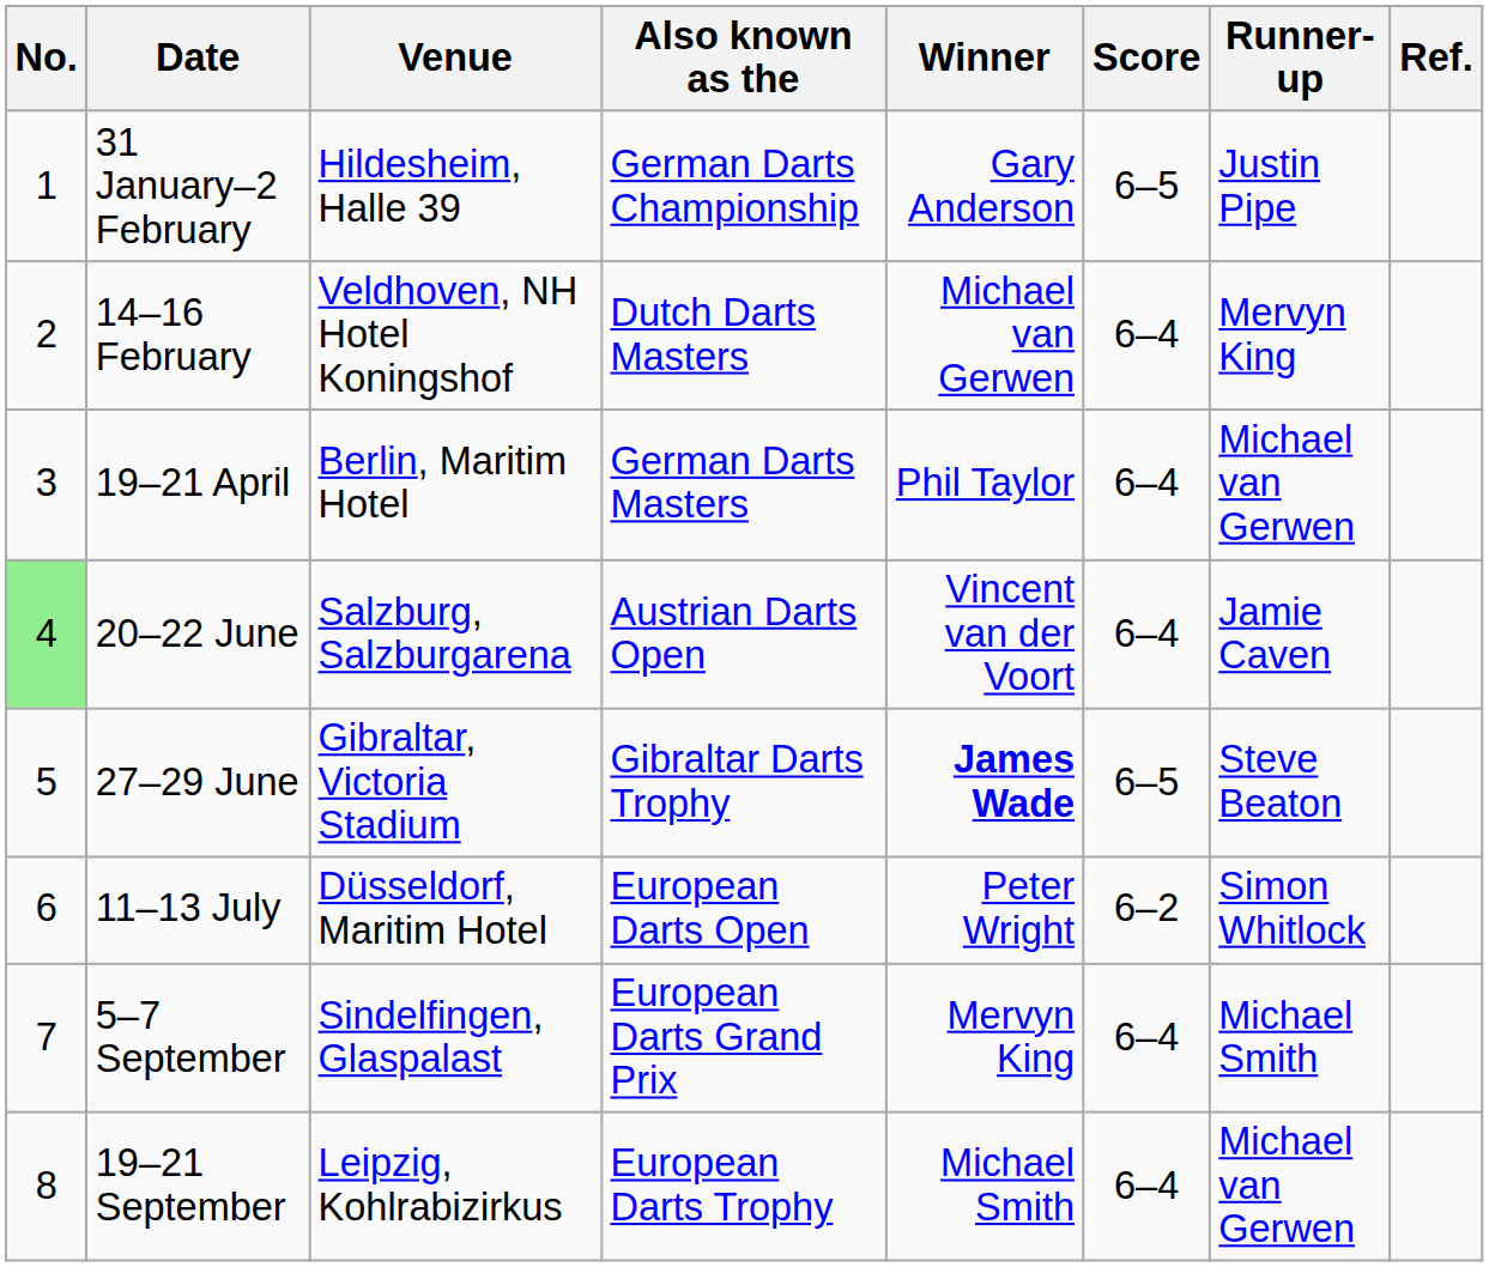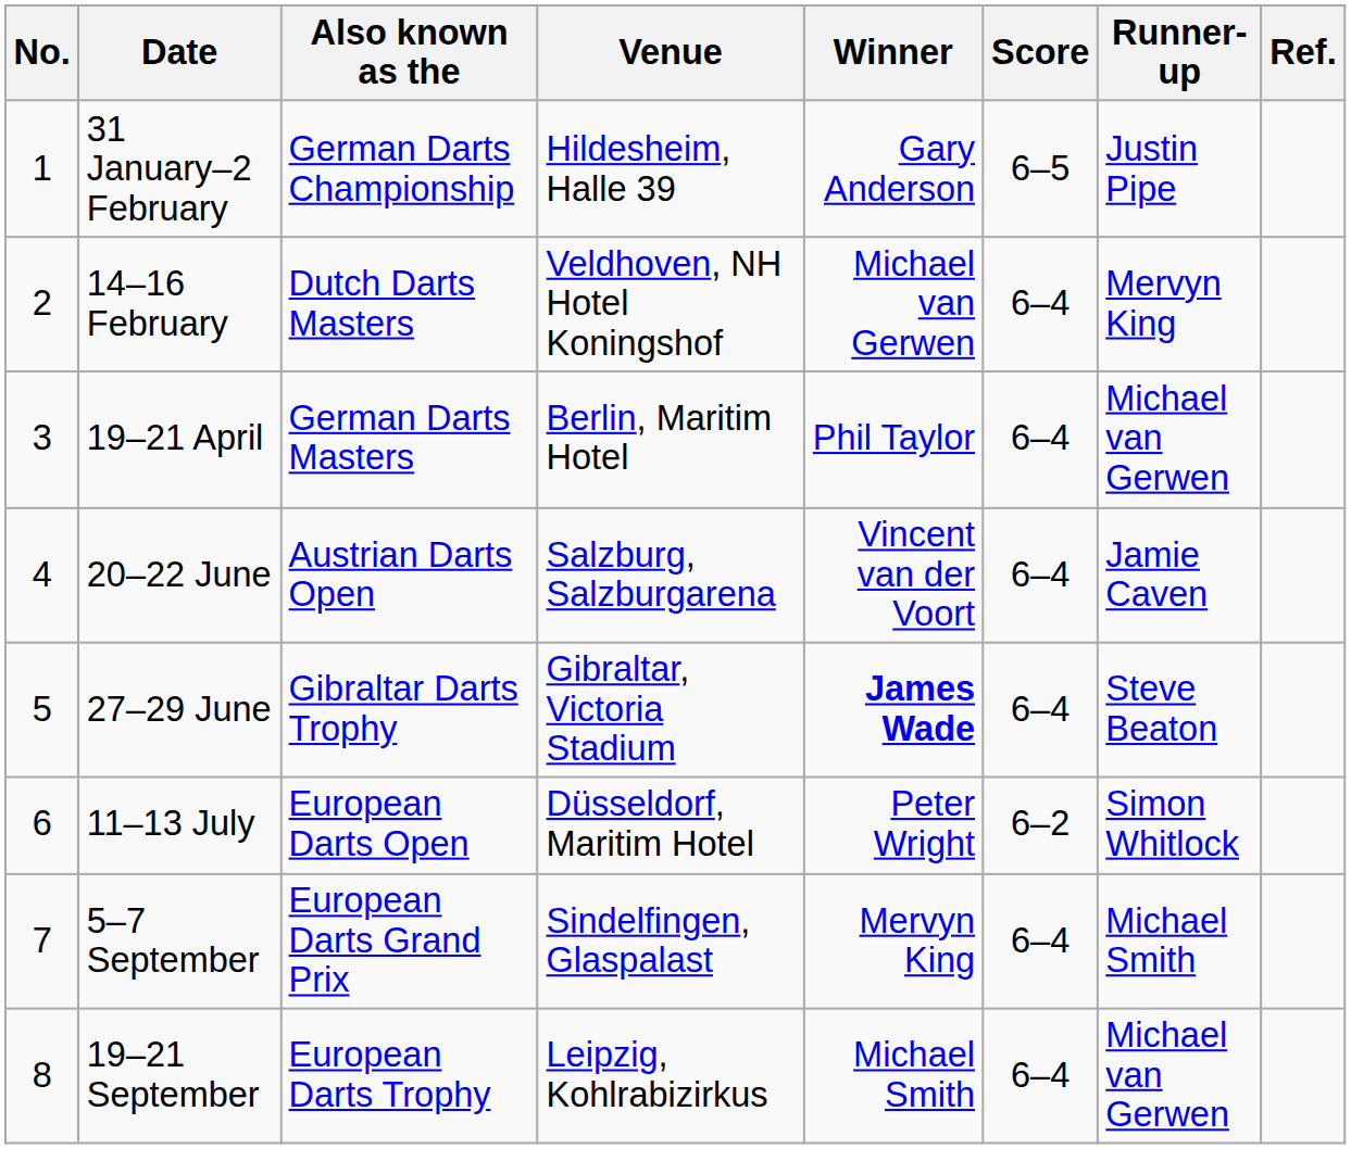 <table class="wikitable">
 <tr>
 <th>No.</th>
 <th>Date</th>
+<th>Also known as the</th>
 <th>Venue</th>
-<th>Also known as the</th>
 <th>Winner</th>
 <th>Score</th>
 <th>Runner-up</th>
 <th>Ref.</th>
 </tr>
 <tr>
 <td align=center>1</td>
 <td align=left>31 January–2 February</td>
+<td><a href='#'>German Darts Championship</a></td>
 <td> <a href='#'>Hildesheim</a>, Halle 39</td>
-<td><a href='#'>German Darts Championship</a></td>
 <td align=right><a href='#'>Gary Anderson</a> </td>
 <td align=center>6–5</td>
 <td> <a href='#'>Justin Pipe</a></td>
 <td align="center"></td>
 </tr>
 <tr>
 <td align=center>2</td>
 <td align=left>14–16 February</td>
+<td><a href='#'>Dutch Darts Masters</a></td>
 <td> <a href='#'>Veldhoven</a>, NH Hotel Koningshof</td>
-<td><a href='#'>Dutch Darts Masters</a></td>
 <td align=right><a href='#'>Michael van Gerwen</a> </td>
 <td align=center>6–4</td>
 <td> <a href='#'>Mervyn King</a></td>
 <td align="center"></td>
 </tr>
 <tr>
 <td align=center>3</td>
 <td align=left>19–21 April</td>
+<td><a href='#'>German Darts Masters</a></td>
 <td> <a href='#'>Berlin</a>, Maritim Hotel</td>
-<td><a href='#'>German Darts Masters</a></td>
 <td align=right><a href='#'>Phil Taylor</a> </td>
 <td align=center>6–4</td>
 <td> <a href='#'>Michael van Gerwen</a></td>
 <td align="center"></td>
 </tr>
 <tr>
-<td align=center style="background: lightgreen;">4</td>
+<td align=center>4</td>
 <td align=left>20–22 June</td>
+<td><a href='#'>Austrian Darts Open</a></td>
 <td> <a href='#'>Salzburg</a>, <a href='#'>Salzburgarena</a></td>
-<td><a href='#'>Austrian Darts Open</a></td>
 <td align=right><a href='#'>Vincent van der Voort</a> </td>
 <td align=center>6–4</td>
 <td> <a href='#'>Jamie Caven</a></td>
 <td align="center"></td>
 </tr>
 <tr>
 <td align=center>5</td>
 <td align=left>27–29 June</td>
+<td><a href='#'>Gibraltar Darts Trophy</a></td>
 <td> <a href='#'>Gibraltar</a>, <a href='#'>Victoria Stadium</a></td>
-<td><a href='#'>Gibraltar Darts Trophy</a></td>
 <td align=right><strong><a href='#'>James Wade</a> </strong></td>
-<td align=center>6–5</td>
+<td align=center>6–4</td>
 <td> <a href='#'>Steve Beaton</a></td>
 <td align="center"></td>
 </tr>
 <tr>
 <td align=center>6</td>
 <td align=left>11–13 July</td>
+<td><a href='#'>European Darts Open</a></td>
 <td> <a href='#'>Düsseldorf</a>, Maritim Hotel</td>
-<td><a href='#'>European Darts Open</a></td>
 <td align=right><a href='#'>Peter Wright</a> </td>
 <td align=center>6–2</td>
 <td> <a href='#'>Simon Whitlock</a></td>
 <td align="center"></td>
 </tr>
 <tr>
 <td align=center>7</td>
 <td align=left>5–7 September</td>
+<td><a href='#'>European Darts Grand Prix</a></td>
 <td> <a href='#'>Sindelfingen</a>, <a href='#'>Glaspalast</a></td>
-<td><a href='#'>European Darts Grand Prix</a></td>
 <td align=right><a href='#'>Mervyn King</a> </td>
 <td align=center>6–4</td>
 <td> <a href='#'>Michael Smith</a></td>
 <td align="center"></td>
 </tr>
 <tr>
 <td align=center>8</td>
 <td align=left>19–21 September</td>
+<td><a href='#'>European Darts Trophy</a></td>
 <td> <a href='#'>Leipzig</a>, Kohlrabizirkus</td>
-<td><a href='#'>European Darts Trophy</a></td>
 <td align=right><a href='#'>Michael Smith</a> </td>
 <td align=center>6–4</td>
 <td> <a href='#'>Michael van Gerwen</a></td>
 <td align="center"></td>
 </tr>
 </table>
